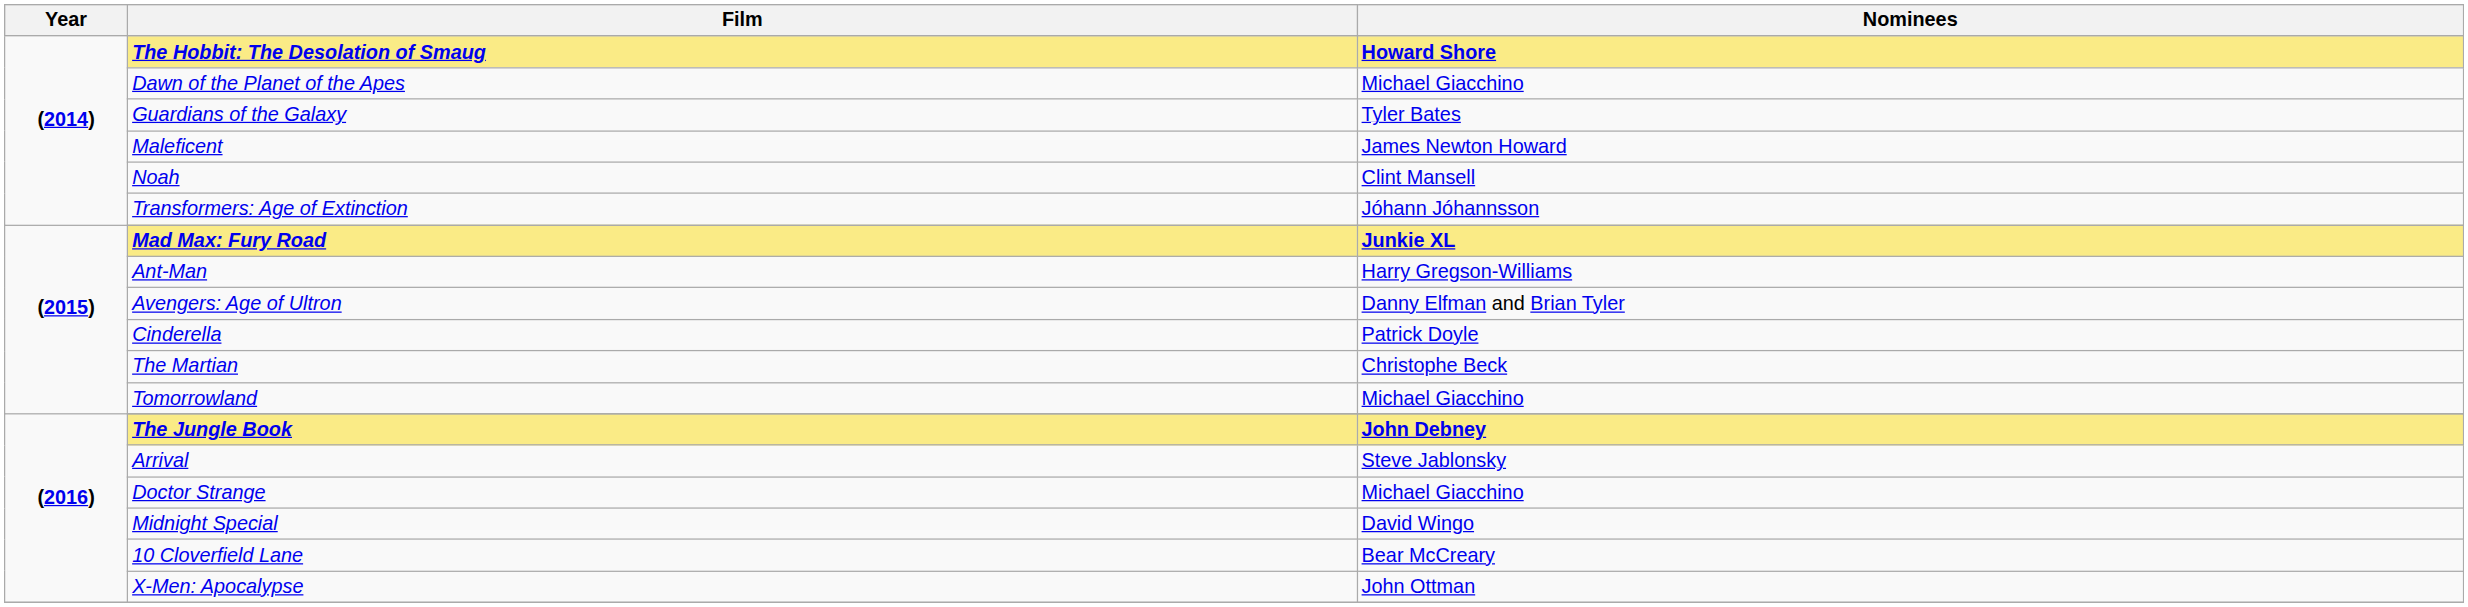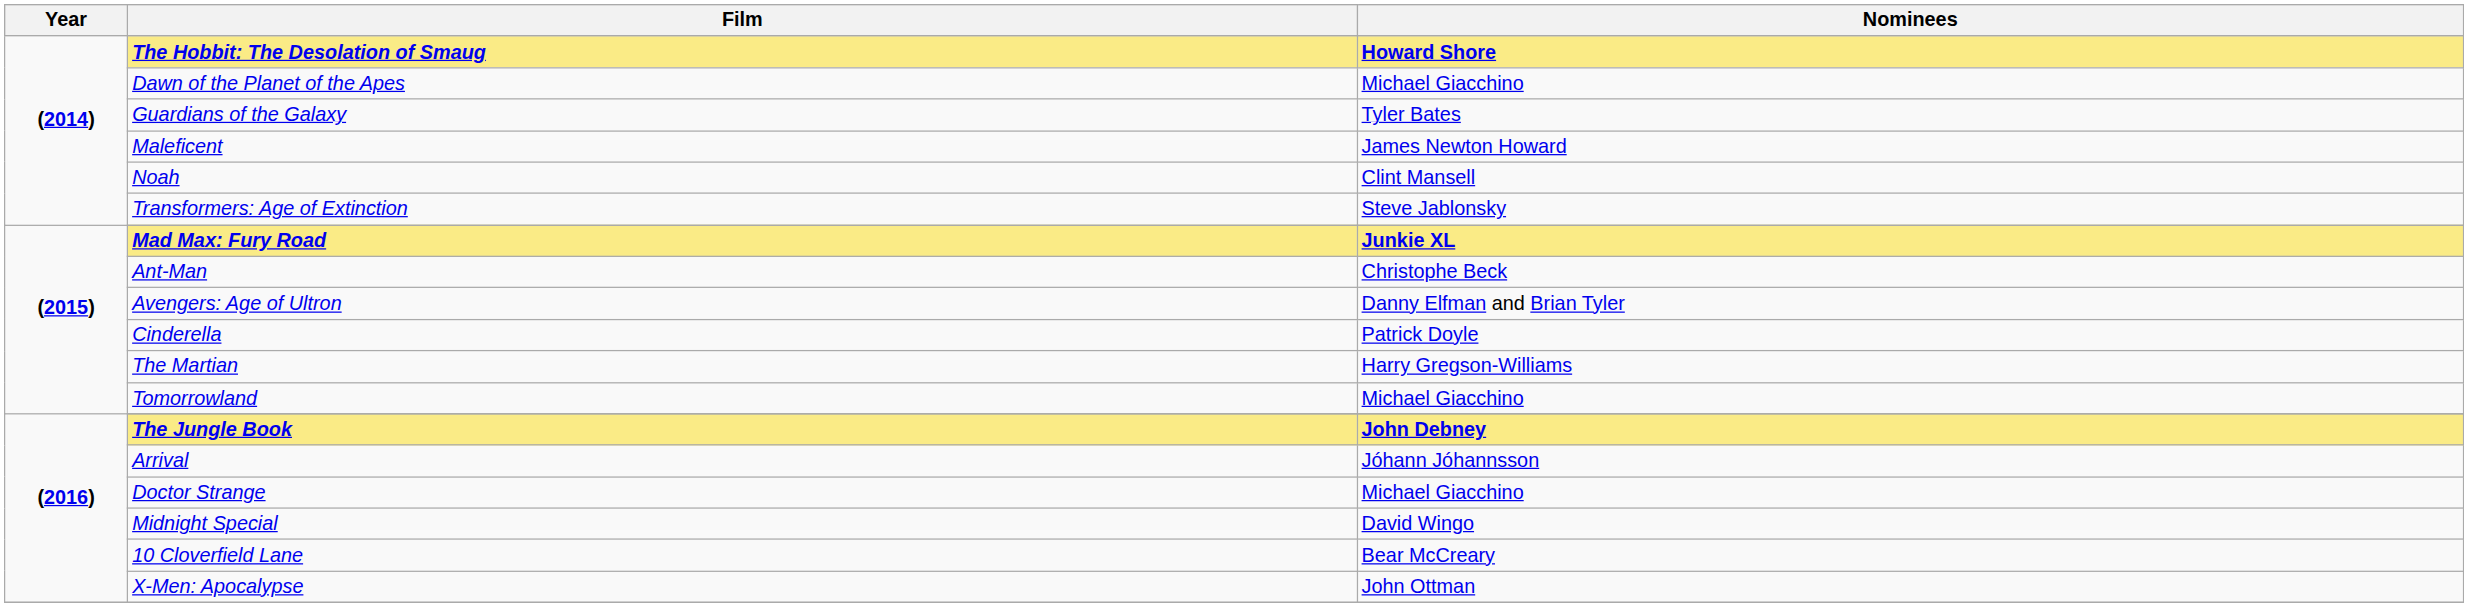 <table class="wikitable" style="width:100%">
 <tr bgcolor="#bebebe">
 <th width="5%">Year</th>
 <th width="50%">Film</th>
 <th width="45%">Nominees</th>
 </tr>
 <tr>
 <td rowspan=7 style="text-align:center"><strong>(<a href='#'>2014</a>)</strong><br> <br></td>
 </tr>
 <tr style="background:#FAEB86">
 <td><strong><em><a href='#'>The Hobbit: The Desolation of Smaug</a></em></strong></td>
 <td><strong><a href='#'>Howard Shore</a></strong></td>
 </tr>
 <tr>
 <td><em><a href='#'>Dawn of the Planet of the Apes</a></em></td>
 <td><a href='#'>Michael Giacchino</a></td>
 </tr>
 <tr>
 <td><em><a href='#'>Guardians of the Galaxy</a></em></td>
 <td><a href='#'>Tyler Bates</a></td>
 </tr>
 <tr>
 <td><em><a href='#'>Maleficent</a></em></td>
 <td><a href='#'>James Newton Howard</a></td>
 </tr>
 <tr>
 <td><em><a href='#'>Noah</a></em></td>
 <td><a href='#'>Clint Mansell</a></td>
 </tr>
 <tr>
 <td><em><a href='#'>Transformers: Age of Extinction</a></em></td>
-<td><a href='#'>Jóhann Jóhannsson</a></td>
+<td><a href='#'>Steve Jablonsky</a></td>
 </tr>
 <tr>
 <td rowspan=7 style="text-align:center"><strong>(<a href='#'>2015</a>)</strong><br> <br></td>
 </tr>
 <tr style="background:#FAEB86">
 <td><strong><em><a href='#'>Mad Max: Fury Road</a></em></strong></td>
 <td><strong><a href='#'>Junkie XL</a></strong></td>
 </tr>
 <tr>
 <td><em><a href='#'>Ant-Man</a></em></td>
-<td><a href='#'>Harry Gregson-Williams</a></td>
+<td><a href='#'>Christophe Beck</a></td>
 </tr>
 <tr>
 <td><em><a href='#'>Avengers: Age of Ultron</a></em></td>
 <td><a href='#'>Danny Elfman</a> and <a href='#'>Brian Tyler</a></td>
 </tr>
 <tr>
 <td><em><a href='#'>Cinderella</a></em></td>
 <td><a href='#'>Patrick Doyle</a></td>
 </tr>
 <tr>
 <td><em><a href='#'>The Martian</a></em></td>
-<td><a href='#'>Christophe Beck</a></td>
+<td><a href='#'>Harry Gregson-Williams</a></td>
 </tr>
 <tr>
 <td><em><a href='#'>Tomorrowland</a></em></td>
 <td><a href='#'>Michael Giacchino</a></td>
 </tr>
 <tr>
 <td rowspan=7 style="text-align:center"><strong>(<a href='#'>2016</a>)</strong><br> <br></td>
 </tr>
 <tr style="background:#FAEB86">
 <td><strong><em><a href='#'>The Jungle Book</a></em></strong></td>
 <td><strong><a href='#'>John Debney</a></strong></td>
 </tr>
 <tr>
 <td><em><a href='#'>Arrival</a></em></td>
-<td><a href='#'>Steve Jablonsky</a></td>
+<td><a href='#'>Jóhann Jóhannsson</a></td>
 </tr>
 <tr>
 <td><em><a href='#'>Doctor Strange</a></em></td>
 <td><a href='#'>Michael Giacchino</a></td>
 </tr>
 <tr>
 <td><em><a href='#'>Midnight Special</a></em></td>
 <td><a href='#'>David Wingo</a></td>
 </tr>
 <tr>
 <td><em><a href='#'>10 Cloverfield Lane</a></em></td>
 <td><a href='#'>Bear McCreary</a></td>
 </tr>
 <tr>
 <td><em><a href='#'>X-Men: Apocalypse</a></em></td>
 <td><a href='#'>John Ottman</a></td>
 </tr>
 <tr>
 </tr>
 </table>
